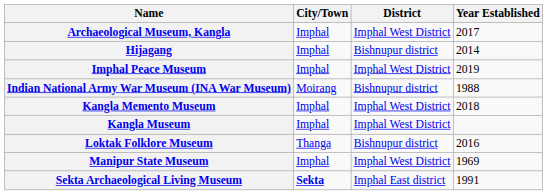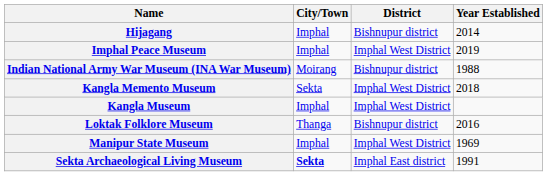 <table class="wikitable sortable">
 <tr>
 <th scope=col>Name</th>
 <th scope=col>City/Town</th>
 <th scope=col>District</th>
 <th scope=col>Year Established</th>
-</tr>
-<tr>
-<th scope=row><a href='#'>Archaeological Museum, Kangla</a></th>
-<td><a href='#'>Imphal</a></td>
-<td><a href='#'>Imphal West District</a></td>
-<td>2017</td>
 </tr>
 <tr>
 <th scope=row><a href='#'>Hijagang</a></th>
 <td><a href='#'>Imphal</a></td>
 <td><a href='#'>Bishnupur district</a></td>
 <td>2014</td>
 </tr>
 <tr>
 <th scope=row><a href='#'>Imphal Peace Museum</a></th>
 <td><a href='#'>Imphal</a></td>
 <td><a href='#'>Imphal West District</a></td>
 <td>2019</td>
 </tr>
 <tr>
 <th scope=row><a href='#'>Indian National Army War Museum (INA War Museum)</a></th>
 <td><a href='#'>Moirang</a></td>
 <td><a href='#'>Bishnupur district</a></td>
 <td>1988</td>
 </tr>
 <tr>
 <th scope=row><a href='#'>Kangla Memento Museum</a></th>
-<td><a href='#'>Imphal</a></td>
+<td><a href='#'>Sekta</a></td>
 <td><a href='#'>Imphal West District</a></td>
 <td>2018</td>
 </tr>
 <tr>
 <th scope=row><a href='#'>Kangla Museum</a></th>
 <td><a href='#'>Imphal</a></td>
 <td><a href='#'>Imphal West District</a></td>
 <td></td>
 </tr>
 <tr>
 <th scope=row><a href='#'>Loktak Folklore Museum</a></th>
 <td><a href='#'>Thanga</a></td>
 <td><a href='#'>Bishnupur district</a></td>
 <td>2016</td>
 </tr>
 <tr>
 <th scope=row><a href='#'>Manipur State Museum</a></th>
 <td><a href='#'>Imphal</a></td>
 <td><a href='#'>Imphal West District</a></td>
 <td>1969</td>
 </tr>
 <tr>
 <th scope=row><a href='#'>Sekta Archaeological Living Museum</a></th>
 <td><strong><a href='#'>Sekta</a></strong></td>
 <td><a href='#'>Imphal East district</a></td>
 <td>1991</td>
 </tr>
 </table>
